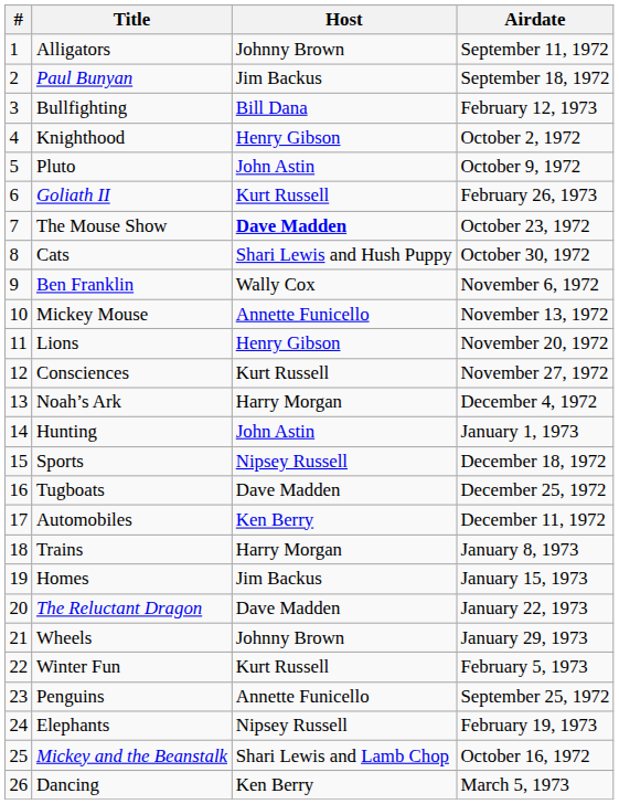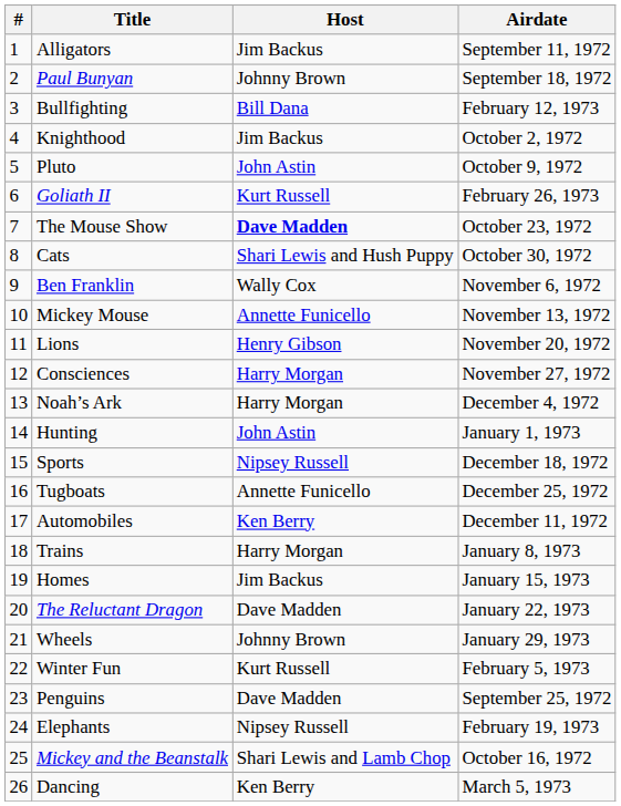 <table class="wikitable sortable">
 <tr>
 <th>#</th>
 <th>Title</th>
 <th>Host</th>
 <th>Airdate</th>
 </tr>
 <tr>
 <td>1</td>
 <td>Alligators</td>
-<td>Johnny Brown</td>
+<td>Jim Backus</td>
 <td>September 11, 1972</td>
 </tr>
 <tr>
 <td>2</td>
 <td><em><a href='#'>Paul Bunyan</a></em></td>
-<td>Jim Backus</td>
+<td>Johnny Brown</td>
 <td>September 18, 1972</td>
 </tr>
 <tr>
 <td>3</td>
 <td>Bullfighting</td>
 <td><a href='#'>Bill Dana</a></td>
 <td>February 12, 1973</td>
 </tr>
 <tr>
 <td>4</td>
 <td>Knighthood</td>
-<td><a href='#'>Henry Gibson</a></td>
+<td>Jim Backus</td>
 <td>October 2, 1972</td>
 </tr>
 <tr>
 <td>5</td>
 <td>Pluto</td>
 <td><a href='#'>John Astin</a></td>
 <td>October 9, 1972</td>
 </tr>
 <tr>
 <td>6</td>
 <td><em><a href='#'>Goliath II</a></em></td>
 <td><a href='#'>Kurt Russell</a></td>
 <td>February 26, 1973</td>
 </tr>
 <tr>
 <td>7</td>
 <td>The Mouse Show</td>
 <td><strong><a href='#'>Dave Madden</a></strong></td>
 <td>October 23, 1972</td>
 </tr>
 <tr>
 <td>8</td>
 <td>Cats</td>
 <td><a href='#'>Shari Lewis</a> and Hush Puppy</td>
 <td>October 30, 1972</td>
 </tr>
 <tr>
 <td>9</td>
 <td><a href='#'>Ben Franklin</a></td>
 <td>Wally Cox</td>
 <td>November 6, 1972</td>
 </tr>
 <tr>
 <td>10</td>
 <td>Mickey Mouse</td>
 <td><a href='#'>Annette Funicello</a></td>
 <td>November 13, 1972</td>
 </tr>
 <tr>
 <td>11</td>
 <td>Lions</td>
 <td><a href='#'>Henry Gibson</a></td>
 <td>November 20, 1972</td>
 </tr>
 <tr>
 <td>12</td>
 <td>Consciences</td>
-<td>Kurt Russell</td>
+<td><a href='#'>Harry Morgan</a></td>
 <td>November 27, 1972</td>
 </tr>
 <tr>
 <td>13</td>
 <td>Noah’s Ark</td>
 <td>Harry Morgan</td>
 <td>December 4, 1972</td>
 </tr>
 <tr>
 <td>14</td>
 <td>Hunting</td>
 <td><a href='#'>John Astin</a></td>
 <td>January 1, 1973</td>
 </tr>
 <tr>
 <td>15</td>
 <td>Sports</td>
 <td><a href='#'>Nipsey Russell</a></td>
 <td>December 18, 1972</td>
 </tr>
 <tr>
 <td>16</td>
 <td>Tugboats</td>
-<td>Dave Madden</td>
+<td>Annette Funicello</td>
 <td>December 25, 1972</td>
 </tr>
 <tr>
 <td>17</td>
 <td>Automobiles</td>
 <td><a href='#'>Ken Berry</a></td>
 <td>December 11, 1972</td>
 </tr>
 <tr>
 <td>18</td>
 <td>Trains</td>
 <td>Harry Morgan</td>
 <td>January 8, 1973</td>
 </tr>
 <tr>
 <td>19</td>
 <td>Homes</td>
 <td>Jim Backus</td>
 <td>January 15, 1973</td>
 </tr>
 <tr>
 <td>20</td>
 <td><em><a href='#'>The Reluctant Dragon</a></em></td>
 <td>Dave Madden</td>
 <td>January 22, 1973</td>
 </tr>
 <tr>
 <td>21</td>
 <td>Wheels</td>
 <td>Johnny Brown</td>
 <td>January 29, 1973</td>
 </tr>
 <tr>
 <td>22</td>
 <td>Winter Fun</td>
 <td>Kurt Russell</td>
 <td>February 5, 1973</td>
 </tr>
 <tr>
 <td>23</td>
 <td>Penguins</td>
-<td>Annette Funicello</td>
+<td>Dave Madden</td>
 <td>September 25, 1972</td>
 </tr>
 <tr>
 <td>24</td>
 <td>Elephants</td>
 <td>Nipsey Russell</td>
 <td>February 19, 1973</td>
 </tr>
 <tr>
 <td>25</td>
 <td><em><a href='#'>Mickey and the Beanstalk</a></em></td>
 <td>Shari Lewis and <a href='#'>Lamb Chop</a></td>
 <td>October 16, 1972</td>
 </tr>
 <tr>
 <td>26</td>
 <td>Dancing</td>
 <td>Ken Berry</td>
 <td>March 5, 1973</td>
 </tr>
 </table>
